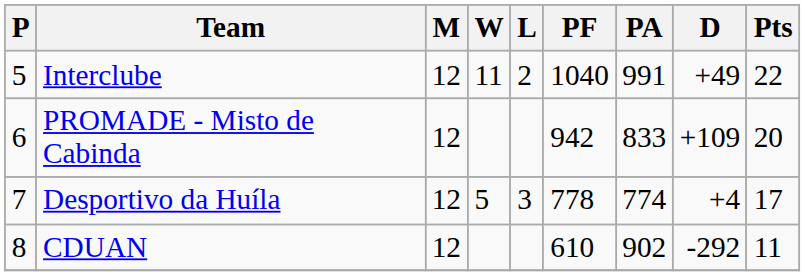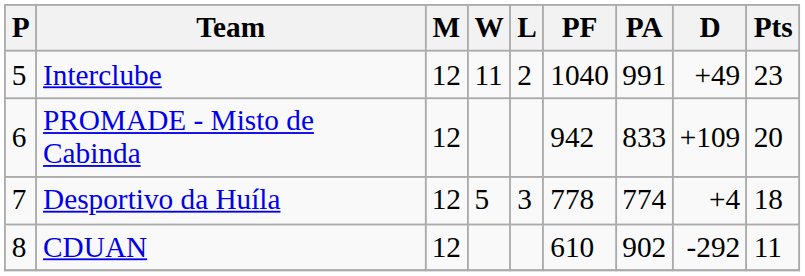 <table class="wikitable">
 <tr>
 <th>P</th>
 <th width=205>Team</th>
 <th>M</th>
 <th>W</th>
 <th>L</th>
 <th>PF</th>
 <th>PA</th>
 <th>D</th>
 <th>Pts</th>
 </tr>
 <tr>
 <td>5</td>
 <td><a href='#'>Interclube</a></td>
 <td>12</td>
 <td>11</td>
 <td>2</td>
 <td>1040</td>
 <td>991</td>
 <td align=right>+49</td>
-<td>22</td>
+<td>23</td>
 </tr>
 <tr>
 <td>6</td>
 <td><a href='#'>PROMADE - Misto de Cabinda</a></td>
 <td>12</td>
 <td></td>
 <td></td>
 <td>942</td>
 <td>833</td>
 <td align=right>+109</td>
 <td>20</td>
 </tr>
 <tr>
 <td>7</td>
 <td><a href='#'>Desportivo da Huíla</a></td>
 <td>12</td>
 <td>5</td>
 <td>3</td>
 <td>778</td>
 <td>774</td>
 <td align=right>+4</td>
-<td>17</td>
+<td>18</td>
 </tr>
 <tr>
 <td>8</td>
 <td><a href='#'>CDUAN</a></td>
 <td>12</td>
 <td></td>
 <td></td>
 <td>610</td>
 <td>902</td>
 <td align=right>-292</td>
 <td>11</td>
 </tr>
 <tr>
 </tr>
 </table>
